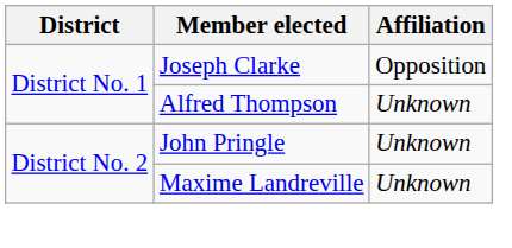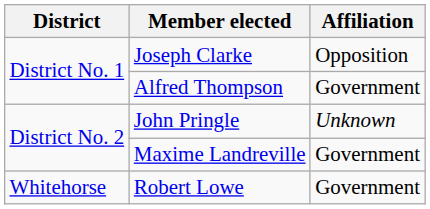 <table class="wikitable">
 <tr>
 <th>District</th>
 <th>Member elected</th>
 <th>Affiliation</th>
 </tr>
 <tr>
 <td rowspan=2><a href='#'>District No. 1</a></td>
 <td><a href='#'>Joseph Clarke</a></td>
 <td>Opposition</td>
 </tr>
 <tr>
 <td><a href='#'>Alfred Thompson</a></td>
-<td><em>Unknown</em></td>
+<td>Government</td>
 </tr>
 <tr>
 <td rowspan=2><a href='#'>District No. 2</a></td>
 <td><a href='#'>John Pringle</a></td>
 <td><em>Unknown</em></td>
 </tr>
 <tr>
 <td><a href='#'>Maxime Landreville</a></td>
-<td><em>Unknown</em></td>
+<td>Government</td>
+</tr>
+<tr>
+<td><a href='#'>Whitehorse</a></td>
+<td><a href='#'>Robert Lowe</a></td>
+<td>Government</td>
 </tr>
 </table>
